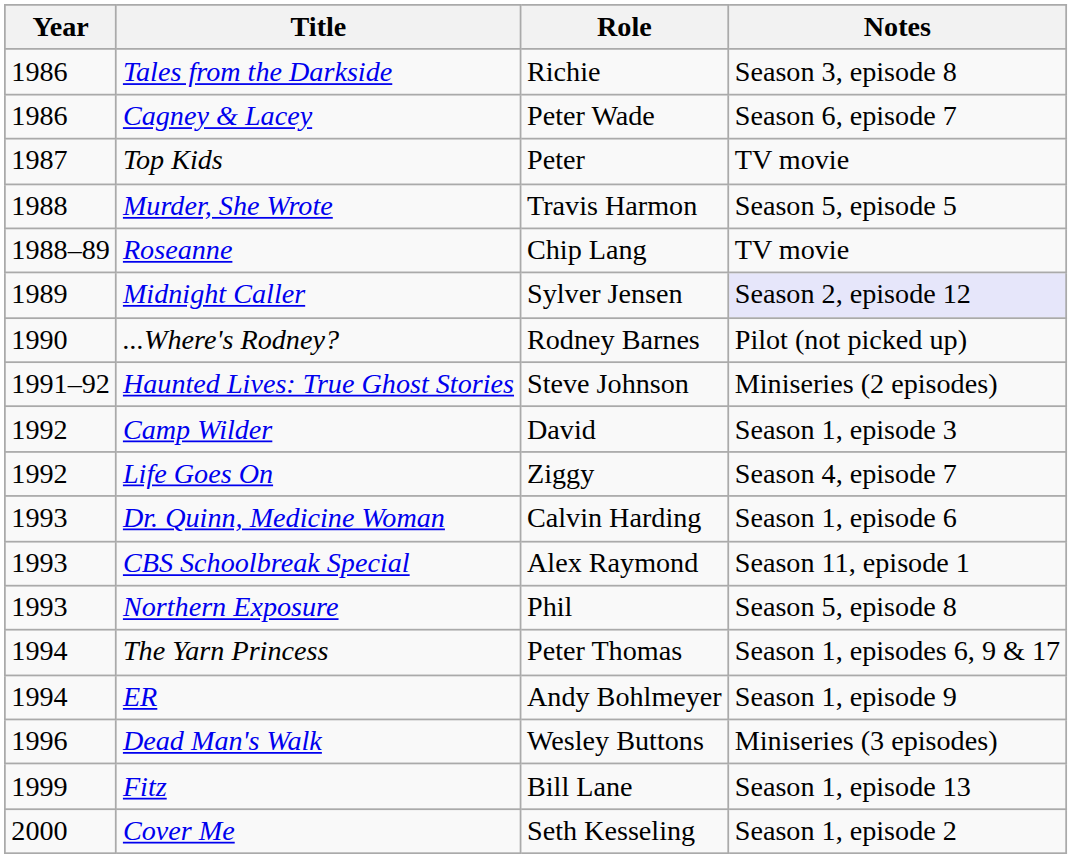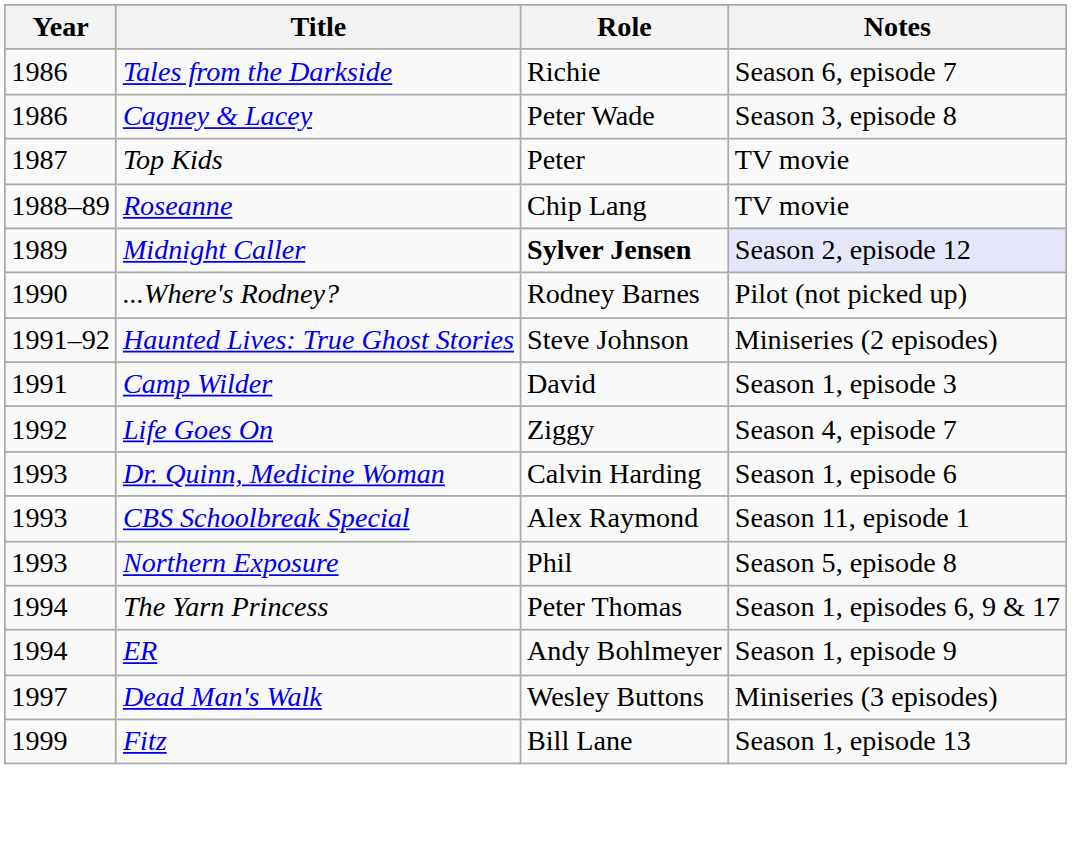 <table class="wikitable">
 <tr>
 <th>Year</th>
 <th>Title</th>
 <th>Role</th>
 <th>Notes</th>
 </tr>
 <tr>
 <td>1986</td>
 <td><em><a href='#'>Tales from the Darkside</a></em></td>
 <td>Richie</td>
-<td>Season 3, episode 8</td>
+<td>Season 6, episode 7</td>
 </tr>
 <tr>
 <td>1986</td>
 <td><em><a href='#'>Cagney & Lacey</a></em></td>
 <td>Peter Wade</td>
-<td>Season 6, episode 7</td>
+<td>Season 3, episode 8</td>
 </tr>
 <tr>
 <td>1987</td>
 <td><em>Top Kids</em></td>
 <td>Peter</td>
 <td>TV movie</td>
-</tr>
-<tr>
-<td>1988</td>
-<td><em><a href='#'>Murder, She Wrote</a></em></td>
-<td>Travis Harmon</td>
-<td>Season 5, episode 5</td>
 </tr>
 <tr>
 <td>1988–89</td>
 <td><em><a href='#'>Roseanne</a></em></td>
 <td>Chip Lang</td>
 <td>TV movie</td>
 </tr>
 <tr>
 <td>1989</td>
 <td><em><a href='#'>Midnight Caller</a></em></td>
-<td>Sylver Jensen</td>
+<td><strong>Sylver Jensen</strong></td>
 <td style="background: lavender;">Season 2, episode 12</td>
 </tr>
 <tr>
 <td>1990</td>
 <td><em>...Where's Rodney?</em></td>
 <td>Rodney Barnes</td>
 <td>Pilot (not picked up)</td>
 </tr>
 <tr>
 <td>1991–92</td>
 <td><em><a href='#'>Haunted Lives: True Ghost Stories</a></em></td>
 <td>Steve Johnson</td>
 <td>Miniseries (2 episodes)</td>
 </tr>
 <tr>
-<td>1992</td>
+<td>1991</td>
 <td><em><a href='#'>Camp Wilder</a></em></td>
 <td>David</td>
 <td>Season 1, episode 3</td>
 </tr>
 <tr>
 <td>1992</td>
 <td><em><a href='#'>Life Goes On</a></em></td>
 <td>Ziggy</td>
 <td>Season 4, episode 7</td>
 </tr>
 <tr>
 <td>1993</td>
 <td><em><a href='#'>Dr. Quinn, Medicine Woman</a></em></td>
 <td>Calvin Harding</td>
 <td>Season 1, episode 6</td>
 </tr>
 <tr>
 <td>1993</td>
 <td><em><a href='#'>CBS Schoolbreak Special</a></em></td>
 <td>Alex Raymond</td>
 <td>Season 11, episode 1</td>
 </tr>
 <tr>
 <td>1993</td>
 <td><em><a href='#'>Northern Exposure</a></em></td>
 <td>Phil</td>
 <td>Season 5, episode 8</td>
 </tr>
 <tr>
 <td>1994</td>
 <td><em>The Yarn Princess</em></td>
 <td>Peter Thomas</td>
 <td>Season 1, episodes 6, 9 & 17</td>
 </tr>
 <tr>
 <td>1994</td>
 <td><em><a href='#'>ER</a></em></td>
 <td>Andy Bohlmeyer</td>
 <td>Season 1, episode 9</td>
 </tr>
 <tr>
-<td>1996</td>
+<td>1997</td>
 <td><em><a href='#'>Dead Man's Walk</a></em></td>
 <td>Wesley Buttons</td>
 <td>Miniseries (3 episodes)</td>
 </tr>
 <tr>
 <td>1999</td>
 <td><em><a href='#'>Fitz</a></em></td>
 <td>Bill Lane</td>
 <td>Season 1, episode 13</td>
 </tr>
-<tr>
-<td>2000</td>
-<td><em><a href='#'>Cover Me</a></em></td>
-<td>Seth Kesseling</td>
-<td>Season 1, episode 2</td>
-</tr>
 </table>
